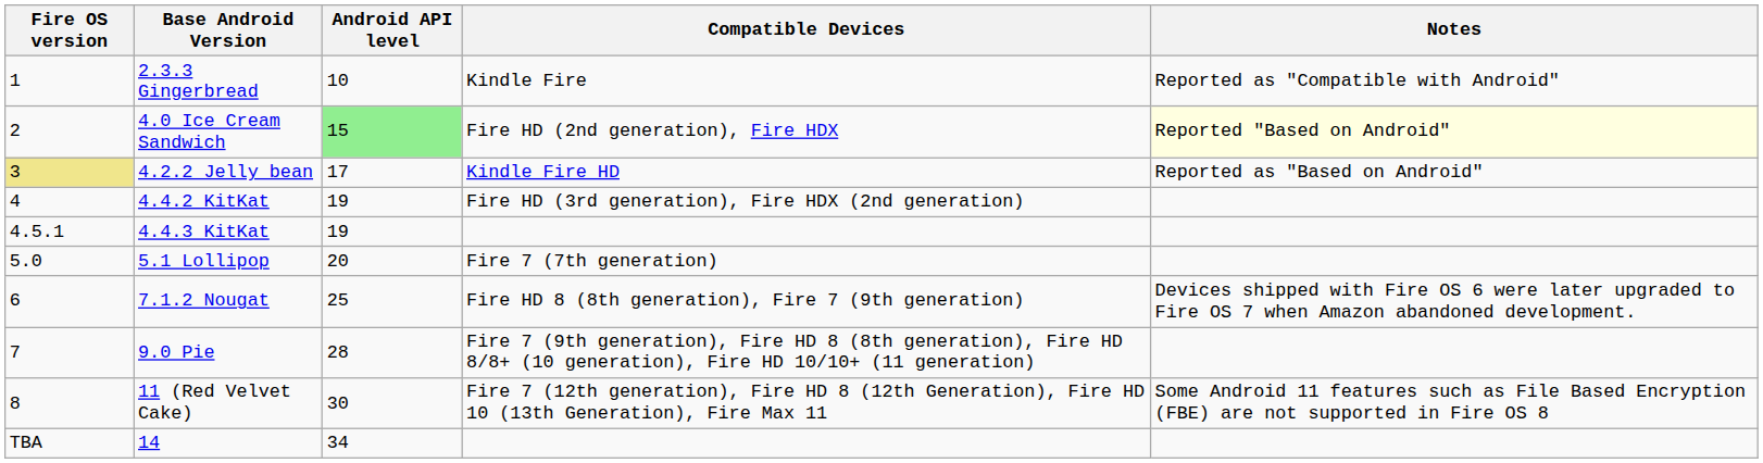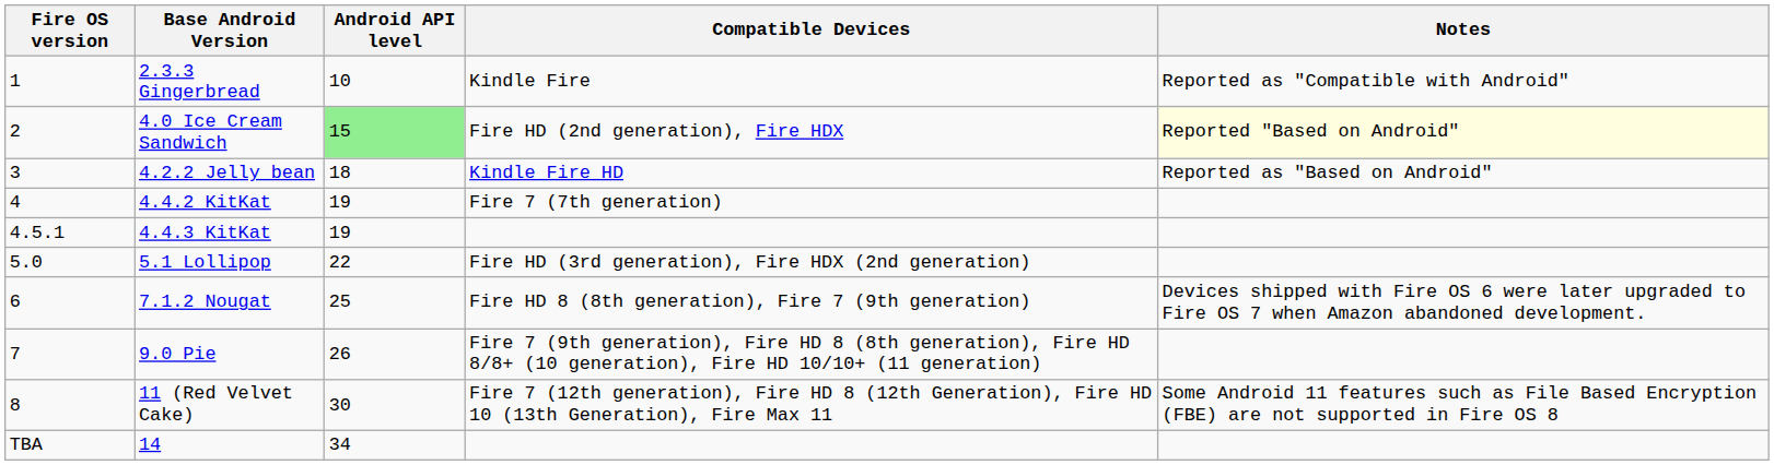 <table class="wikitable">
 <tr>
 <th>Fire OS version</th>
 <th>Base Android Version</th>
 <th>Android API level</th>
 <th>Compatible Devices</th>
 <th>Notes</th>
 </tr>
 <tr>
 <td>1</td>
 <td><a href='#'>2.3.3 Gingerbread</a></td>
 <td>10</td>
 <td>Kindle Fire</td>
 <td>Reported as "Compatible with Android"</td>
 </tr>
 <tr>
 <td>2</td>
 <td><a href='#'>4.0 Ice Cream Sandwich</a></td>
 <td style="background: lightgreen;">15</td>
 <td>Fire HD (2nd generation), <a href='#'>Fire HDX</a></td>
 <td style="background: lightyellow;">Reported "Based on Android"</td>
 </tr>
 <tr>
-<td style="background: khaki;">3</td>
+<td>3</td>
 <td><a href='#'>4.2.2 Jelly bean</a></td>
-<td>17</td>
+<td>18</td>
 <td><a href='#'>Kindle Fire HD</a></td>
 <td>Reported as "Based on Android"</td>
 </tr>
 <tr>
 <td>4</td>
 <td><a href='#'>4.4.2 KitKat</a></td>
 <td>19</td>
-<td>Fire HD (3rd generation), Fire HDX (2nd generation)</td>
+<td>Fire 7 (7th generation)</td>
 <td></td>
 </tr>
 <tr>
 <td>4.5.1</td>
 <td><a href='#'>4.4.3 KitKat</a></td>
 <td>19</td>
 <td></td>
 <td></td>
 </tr>
 <tr>
 <td>5.0</td>
 <td><a href='#'>5.1 Lollipop</a></td>
-<td>20</td>
-<td>Fire 7 (7th generation)</td>
+<td>22</td>
+<td>Fire HD (3rd generation), Fire HDX (2nd generation)</td>
 <td></td>
 </tr>
 <tr>
 <td>6</td>
 <td><a href='#'>7.1.2 Nougat</a></td>
 <td>25</td>
 <td>Fire HD 8 (8th generation), Fire 7 (9th generation)</td>
 <td>Devices shipped with Fire OS 6 were later upgraded to Fire OS 7 when Amazon abandoned development.</td>
 </tr>
 <tr>
 <td>7</td>
 <td><a href='#'>9.0 Pie</a></td>
-<td>28</td>
+<td>26</td>
 <td>Fire 7 (9th generation), Fire HD 8 (8th generation), Fire HD 8/8+ (10 generation), Fire HD 10/10+ (11 generation)</td>
 <td></td>
 </tr>
 <tr>
 <td>8</td>
 <td><a href='#'>11</a> (Red Velvet Cake)</td>
 <td>30</td>
 <td>Fire 7 (12th generation), Fire HD 8 (12th Generation), Fire HD 10 (13th Generation), Fire Max 11</td>
 <td>Some Android 11 features such as File Based Encryption (FBE) are not supported in Fire OS 8 </td>
 </tr>
 <tr>
 <td>TBA</td>
 <td><a href='#'>14</a></td>
 <td>34</td>
 <td></td>
 <td></td>
 </tr>
 </table>
